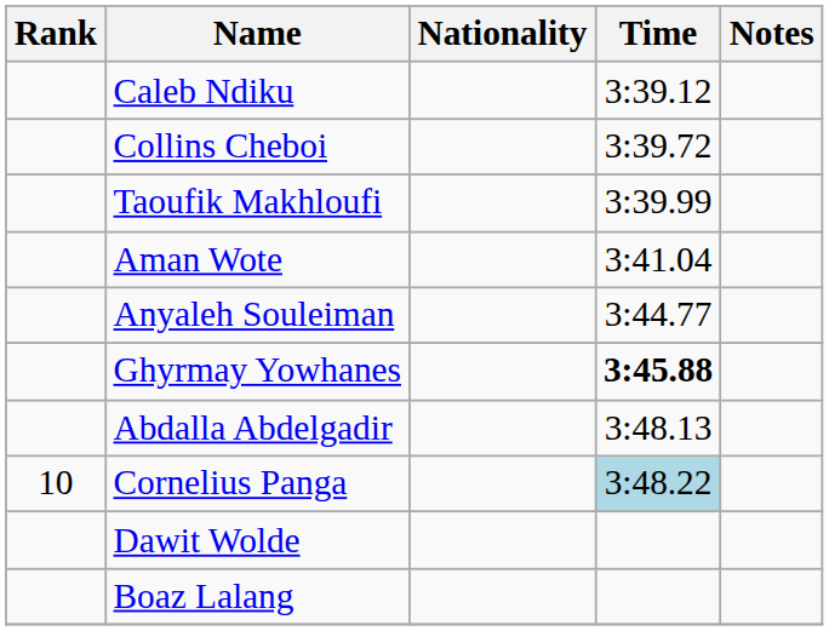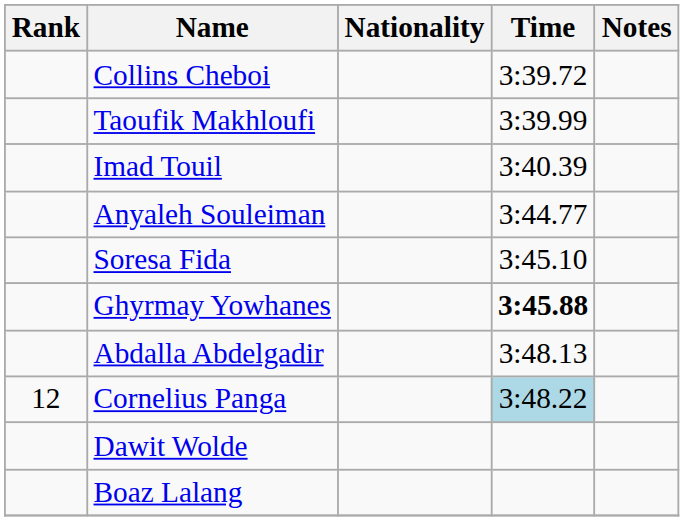 <table class="wikitable sortable" style="text-align:center">
 <tr>
 <th>Rank</th>
 <th>Name</th>
 <th>Nationality</th>
 <th>Time</th>
 <th>Notes</th>
-</tr>
-<tr>
-<td></td>
-<td align=left><a href='#'>Caleb Ndiku</a></td>
-<td align=left></td>
-<td>3:39.12</td>
-<td></td>
 </tr>
 <tr>
 <td></td>
 <td align=left><a href='#'>Collins Cheboi</a></td>
 <td align=left></td>
 <td>3:39.72</td>
 <td></td>
 </tr>
 <tr>
 <td></td>
 <td align=left><a href='#'>Taoufik Makhloufi</a></td>
 <td align=left></td>
 <td>3:39.99</td>
 <td></td>
 </tr>
 <tr>
 <td></td>
-<td align=left><a href='#'>Aman Wote</a></td>
+<td align=left><a href='#'>Imad Touil</a></td>
 <td align=left></td>
-<td>3:41.04</td>
+<td>3:40.39</td>
 <td></td>
 </tr>
 <tr>
 <td></td>
 <td align=left><a href='#'>Anyaleh Souleiman</a></td>
 <td align=left></td>
 <td>3:44.77</td>
+<td></td>
+</tr>
+<tr>
+<td></td>
+<td align=left><a href='#'>Soresa Fida</a></td>
+<td align=left></td>
+<td>3:45.10</td>
 <td></td>
 </tr>
 <tr>
 <td></td>
 <td align=left><a href='#'>Ghyrmay Yowhanes</a></td>
 <td align=left></td>
 <td><strong>3:45.88</strong></td>
 <td></td>
 </tr>
 <tr>
 <td></td>
 <td align=left><a href='#'>Abdalla Abdelgadir</a></td>
 <td align=left></td>
 <td>3:48.13</td>
 <td></td>
 </tr>
 <tr>
-<td>10</td>
+<td>12</td>
 <td align=left><a href='#'>Cornelius Panga</a></td>
 <td align=left></td>
 <td style="background: lightblue;">3:48.22</td>
 <td></td>
 </tr>
 <tr>
 <td></td>
 <td align=left><a href='#'>Dawit Wolde</a></td>
 <td align=left></td>
 <td></td>
 <td></td>
 </tr>
 <tr>
 <td></td>
 <td align=left><a href='#'>Boaz Lalang</a></td>
 <td align=left></td>
 <td></td>
 <td></td>
 </tr>
 <tr>
 </tr>
 </table>
